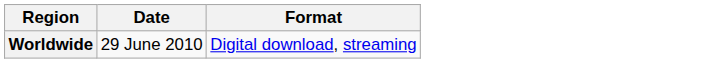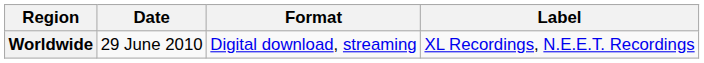 <table class="wikitable plainrowheaders">
 <tr>
 <th scope="col">Region</th>
 <th scope="col">Date</th>
 <th scope="col">Format</th>
+<th scope="col">Label</th>
 </tr>
 <tr>
 <th scope="row">Worldwide</th>
 <td>29 June 2010</td>
 <td><a href='#'>Digital download</a>, <a href='#'>streaming</a></td>
+<td><a href='#'>XL Recordings</a>, <a href='#'>N.E.E.T. Recordings</a></td>
 </tr>
 </table>
